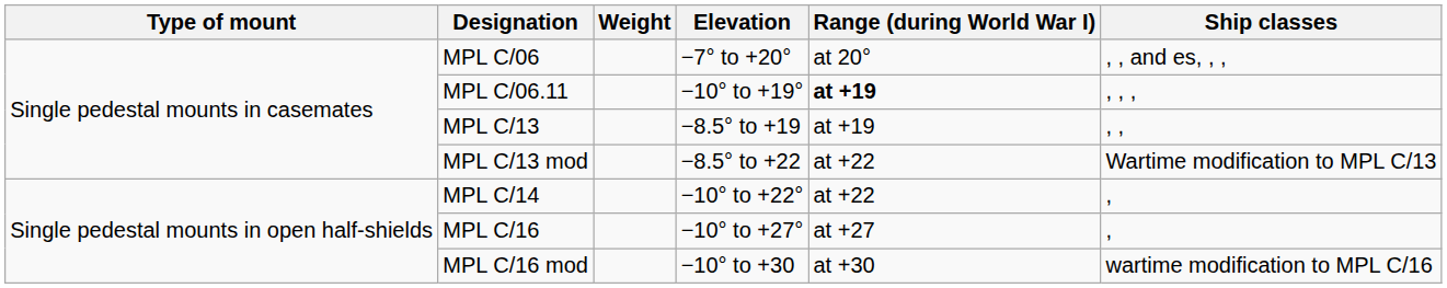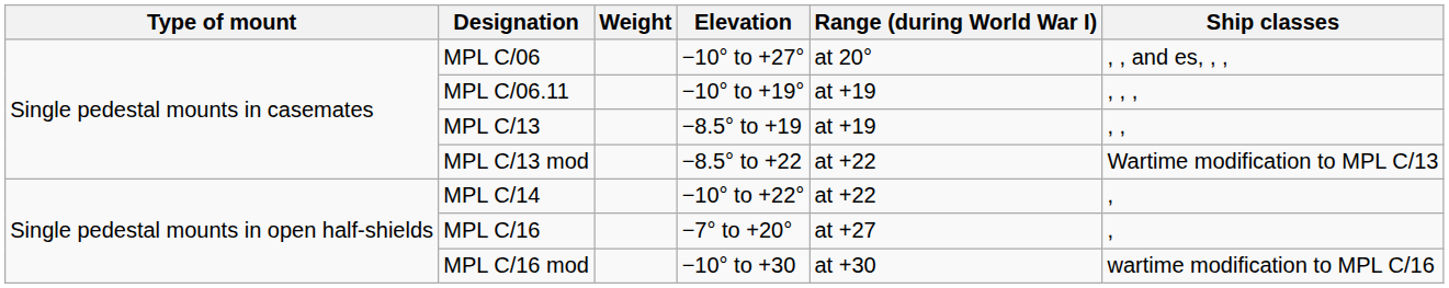 <table class=wikitable>
 <tr>
 <th>Type of mount</th>
 <th>Designation</th>
 <th>Weight</th>
 <th>Elevation</th>
 <th>Range (during World War I)</th>
 <th>Ship classes</th>
 </tr>
 <tr>
 <td rowspan="4">Single pedestal mounts in casemates</td>
 <td>MPL C/06</td>
 <td></td>
-<td>−7° to +20°</td>
+<td>−10° to +27°</td>
 <td> at 20°</td>
 <td>, , and es, , , </td>
 </tr>
 <tr>
 <td>MPL C/06.11</td>
 <td></td>
 <td>−10° to +19°</td>
-<td><strong> at +19</strong></td>
+<td> at +19</td>
 <td>, , , </td>
 </tr>
 <tr>
 <td>MPL C/13</td>
 <td></td>
 <td>−8.5° to +19</td>
 <td> at +19</td>
 <td>, , </td>
 </tr>
 <tr>
 <td>MPL C/13 mod</td>
 <td></td>
 <td>−8.5° to +22</td>
 <td> at +22</td>
 <td>Wartime modification to MPL C/13</td>
 </tr>
 <tr>
 <td rowspan="3">Single pedestal mounts in open half-shields</td>
 <td>MPL C/14</td>
 <td></td>
 <td>−10° to +22°</td>
 <td> at +22</td>
 <td>, </td>
 </tr>
 <tr>
 <td>MPL C/16</td>
 <td></td>
-<td>−10° to +27°</td>
+<td>−7° to +20°</td>
 <td> at +27</td>
 <td>, </td>
 </tr>
 <tr>
 <td>MPL C/16 mod</td>
 <td></td>
 <td>−10° to +30</td>
 <td> at +30</td>
 <td>wartime modification to MPL C/16</td>
 </tr>
 </table>
